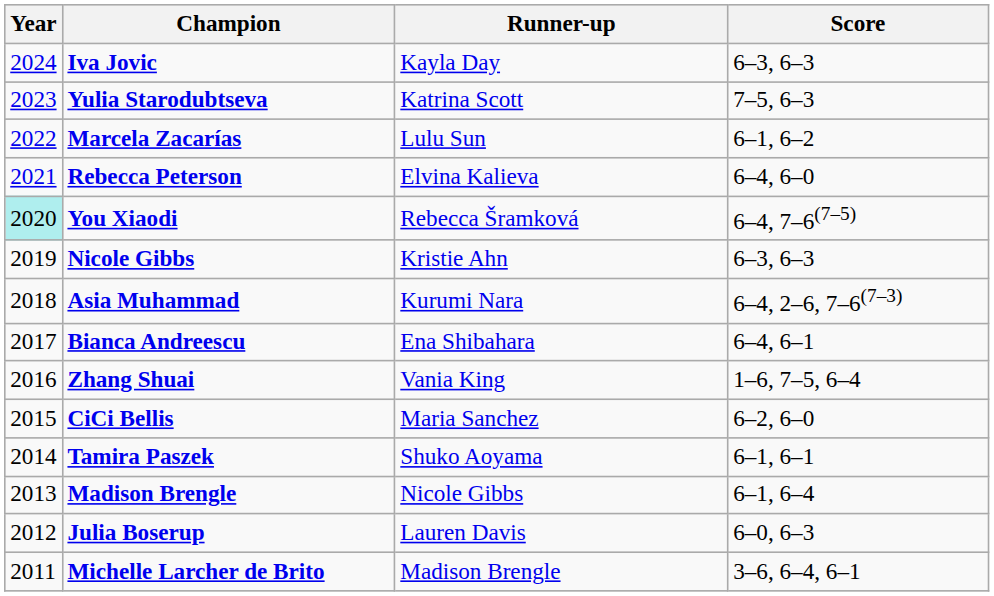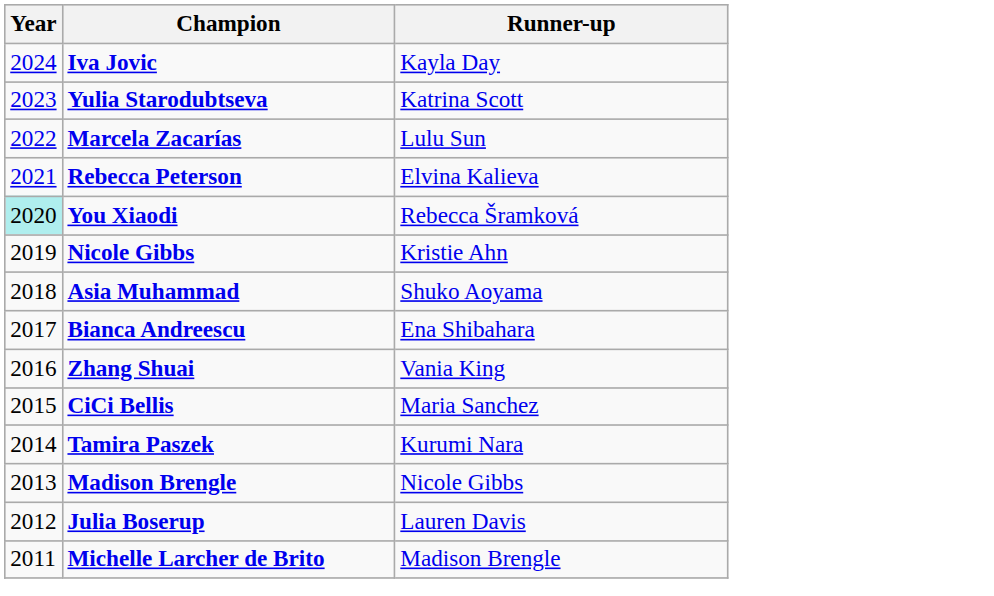 <table class="wikitable" style="font-size:90%">
 <tr>
 <th>Year</th>
 <th width="200">Champion</th>
 <th width="200">Runner-up</th>
-<th width="155">Score</th>
 </tr>
 <tr>
 <td><a href='#'>2024</a></td>
 <td> <strong><a href='#'>Iva Jovic</a></strong></td>
 <td> <a href='#'>Kayla Day</a></td>
-<td>6–3, 6–3</td>
 </tr>
 <tr>
 <td><a href='#'>2023</a></td>
 <td> <strong><a href='#'>Yulia Starodubtseva</a></strong></td>
 <td> <a href='#'>Katrina Scott</a></td>
-<td>7–5, 6–3</td>
 </tr>
 <tr>
 <td><a href='#'>2022</a></td>
 <td> <strong><a href='#'>Marcela Zacarías</a></strong></td>
 <td> <a href='#'>Lulu Sun</a></td>
-<td>6–1, 6–2</td>
 </tr>
 <tr>
 <td><a href='#'>2021</a></td>
 <td> <strong><a href='#'>Rebecca Peterson</a></strong></td>
 <td> <a href='#'>Elvina Kalieva</a></td>
-<td>6–4, 6–0</td>
 </tr>
 <tr>
 <td style="background: paleturquoise;">2020</td>
 <td> <strong><a href='#'>You Xiaodi</a></strong></td>
 <td> <a href='#'>Rebecca Šramková</a></td>
-<td>6–4, 7–6<sup>(7–5)</sup></td>
 </tr>
 <tr>
 <td>2019</td>
 <td> <strong><a href='#'>Nicole Gibbs</a></strong></td>
 <td> <a href='#'>Kristie Ahn</a></td>
-<td>6–3, 6–3</td>
 </tr>
 <tr>
 <td>2018</td>
 <td> <strong><a href='#'>Asia Muhammad</a></strong></td>
-<td> <a href='#'>Kurumi Nara</a></td>
-<td>6–4, 2–6, 7–6<sup>(7–3)</sup></td>
+<td> <a href='#'>Shuko Aoyama</a></td>
 </tr>
 <tr>
 <td>2017</td>
 <td> <strong><a href='#'>Bianca Andreescu</a></strong></td>
 <td> <a href='#'>Ena Shibahara</a></td>
-<td>6–4, 6–1</td>
 </tr>
 <tr>
 <td>2016</td>
 <td> <strong><a href='#'>Zhang Shuai</a></strong></td>
 <td> <a href='#'>Vania King</a></td>
-<td>1–6, 7–5, 6–4</td>
 </tr>
 <tr>
 <td>2015</td>
 <td> <strong><a href='#'>CiCi Bellis</a></strong></td>
 <td> <a href='#'>Maria Sanchez</a></td>
-<td>6–2, 6–0</td>
 </tr>
 <tr>
 <td>2014</td>
 <td> <strong><a href='#'>Tamira Paszek</a></strong></td>
-<td> <a href='#'>Shuko Aoyama</a></td>
-<td>6–1, 6–1</td>
+<td> <a href='#'>Kurumi Nara</a></td>
 </tr>
 <tr>
 <td>2013</td>
 <td> <strong><a href='#'>Madison Brengle</a></strong></td>
 <td> <a href='#'>Nicole Gibbs</a></td>
-<td>6–1, 6–4</td>
 </tr>
 <tr>
 <td>2012</td>
 <td> <strong><a href='#'>Julia Boserup</a></strong></td>
 <td> <a href='#'>Lauren Davis</a></td>
-<td>6–0, 6–3</td>
 </tr>
 <tr>
 <td>2011</td>
 <td> <strong><a href='#'>Michelle Larcher de Brito</a></strong></td>
 <td> <a href='#'>Madison Brengle</a></td>
-<td>3–6, 6–4, 6–1</td>
 </tr>
 </table>
